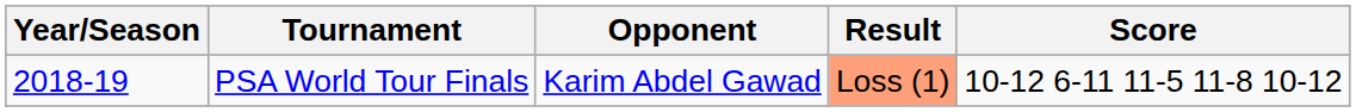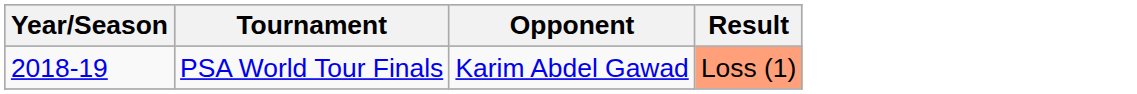 <table class="wikitable">
 <tr>
 <th>Year/Season</th>
 <th>Tournament</th>
 <th>Opponent</th>
 <th>Result</th>
-<th>Score</th>
 </tr>
 <tr>
 <td><a href='#'>2018-19</a></td>
 <td><a href='#'>PSA World Tour Finals</a></td>
 <td><a href='#'>Karim Abdel Gawad</a></td>
 <td bgcolor="ffa07a">Loss (1)</td>
-<td>10-12 6-11 11-5 11-8 10-12</td>
 </tr>
 </table>
